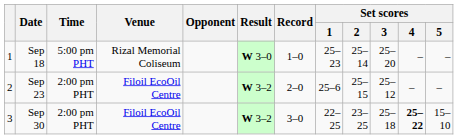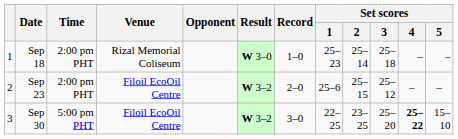 <table class=wikitable width=100%>
 <tr text-align:center>
 <th rowspan=2></th>
 <th rowspan=2>Date</th>
 <th rowspan=2>Time</th>
 <th rowspan=2>Venue</th>
 <th rowspan=2>Opponent</th>
 <th rowspan=2>Result</th>
 <th rowspan=2>Record</th>
 <th colspan=5>Set scores</th>
 </tr>
 <tr>
 <th>1</th>
 <th>2</th>
 <th>3</th>
 <th>4</th>
 <th>5</th>
 </tr>
 <tr align=right style=font-size:95%>
 <td>1</td>
 <td>Sep 18</td>
-<td>5:00 pm <a href='#'>PHT</a></td>
+<td>2:00 pm PHT</td>
 <td>Rizal Memorial Coliseum</td>
 <td></td>
 <td bgcolor=#ccffcc><strong>W</strong> 3–0</td>
 <td align=center>1–0</td>
 <td>25–23</td>
 <td>25–14</td>
-<td>25–20</td>
+<td>25–18</td>
 <td>–</td>
 <td>–</td>
 </tr>
 <tr align=right style=font-size:95%>
 <td>2</td>
 <td>Sep 23</td>
 <td>2:00 pm PHT</td>
 <td><a href='#'>Filoil EcoOil Centre</a></td>
 <td></td>
 <td bgcolor=#ccffcc><strong>W</strong> 3–2</td>
 <td align=center>2–0</td>
 <td>25–6</td>
 <td>25–15</td>
 <td>25–12</td>
 <td align=center>–</td>
 <td align=center>–</td>
 </tr>
 <tr align=right style=font-size:95%>
 <td>3</td>
 <td>Sep 30</td>
-<td>2:00 pm PHT</td>
+<td>5:00 pm <a href='#'>PHT</a></td>
 <td><a href='#'>Filoil EcoOil Centre</a></td>
 <td></td>
 <td bgcolor=#ccffcc><strong>W</strong> 3–2</td>
 <td align=center>3–0</td>
 <td>22–25</td>
 <td>23–25</td>
-<td>25–18</td>
+<td>25–20</td>
 <td><strong>25–22</strong></td>
 <td>15–10</td>
 </tr>
 </table>
